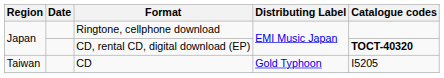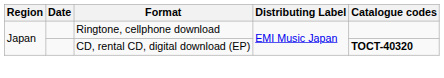 <table class="wikitable">
 <tr>
 <th>Region</th>
 <th>Date</th>
 <th>Format</th>
 <th>Distributing Label</th>
 <th>Catalogue codes</th>
 </tr>
 <tr>
 <td rowspan=2>Japan</td>
 <td></td>
 <td>Ringtone, cellphone download</td>
 <td rowspan=2><a href='#'>EMI Music Japan</a></td>
 <td></td>
 </tr>
 <tr>
 <td></td>
 <td>CD, rental CD, digital download (EP)</td>
 <td><strong>TOCT-40320</strong></td>
 </tr>
-<tr>
-<td>Taiwan</td>
-<td></td>
-<td>CD</td>
-<td><a href='#'>Gold Typhoon</a></td>
-<td>I5205</td>
-</tr>
 </table>
